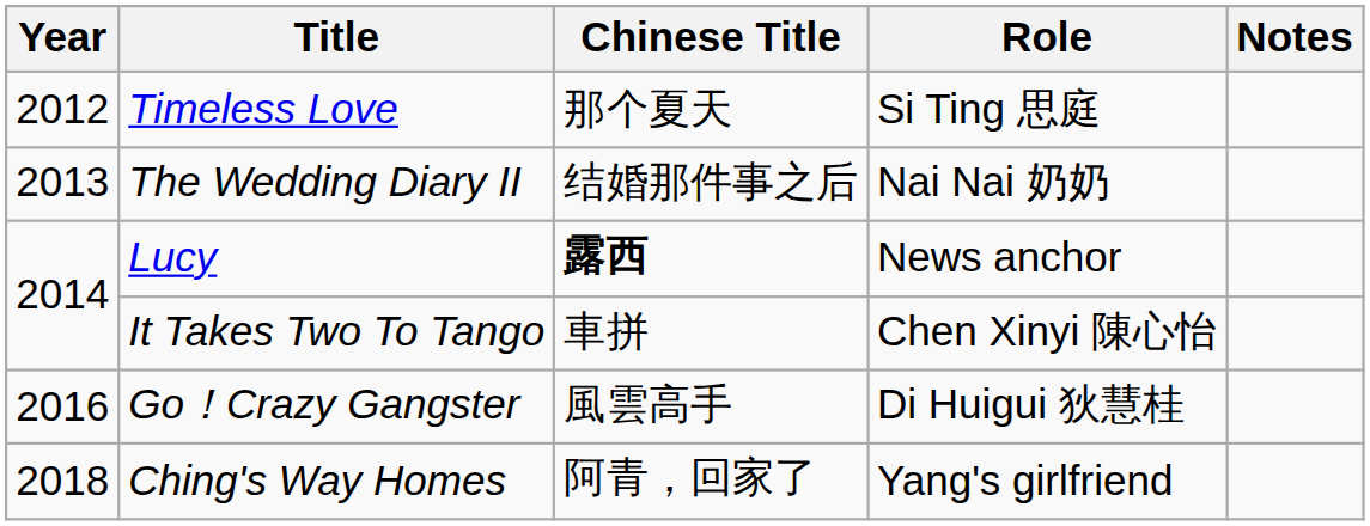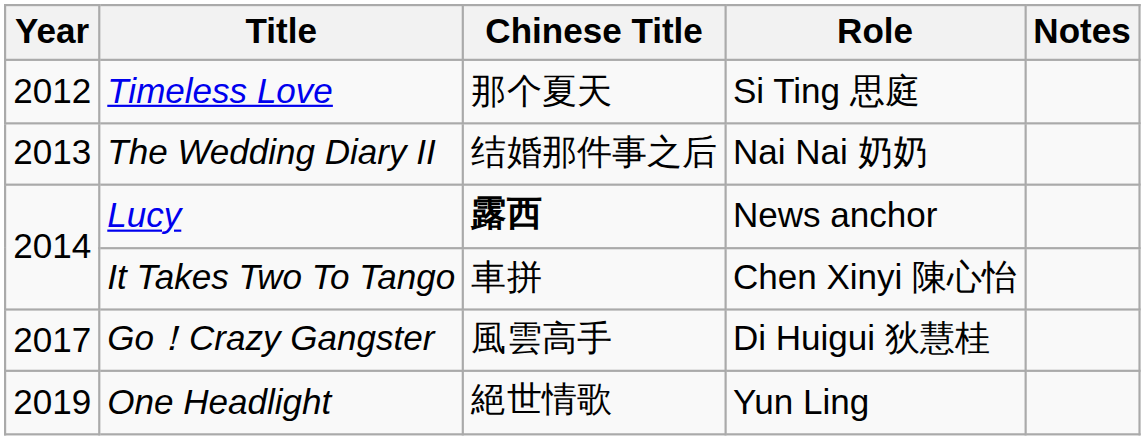 <table class="wikitable sortable">
 <tr>
 <th>Year</th>
 <th>Title</th>
 <th>Chinese Title</th>
 <th>Role</th>
 <th>Notes</th>
 </tr>
 <tr>
 <td>2012</td>
 <td><em><a href='#'>Timeless Love</a></em></td>
 <td>那个夏天</td>
 <td>Si Ting 思庭</td>
 <td></td>
 </tr>
 <tr>
 <td>2013</td>
 <td><em>The Wedding Diary II</em></td>
 <td>结婚那件事之后</td>
 <td>Nai Nai 奶奶</td>
 <td></td>
 </tr>
 <tr>
 <td rowspan="2">2014</td>
 <td><em><a href='#'>Lucy</a></em></td>
 <td><strong>露西</strong></td>
 <td>News anchor</td>
 <td></td>
 </tr>
 <tr>
 <td><em>It Takes Two To Tango</em></td>
 <td>車拼</td>
 <td>Chen Xinyi 陳心怡</td>
 <td></td>
 </tr>
 <tr>
-<td>2016</td>
+<td>2017</td>
 <td><em>Go！Crazy Gangster</em></td>
 <td>風雲高手</td>
 <td>Di Huigui 狄慧桂</td>
 <td></td>
 </tr>
 <tr>
-<td>2018</td>
-<td><em>Ching's Way Homes</em></td>
-<td>阿青，回家了</td>
-<td>Yang's girlfriend</td>
+<td>2019</td>
+<td><em>One Headlight</em></td>
+<td>絕世情歌</td>
+<td>Yun Ling</td>
 <td></td>
 </tr>
 </table>
